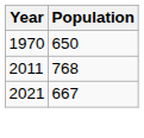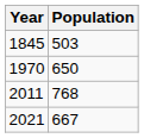 <table class=wikitable>
 <tr>
 <th>Year</th>
 <th>Population</th>
+</tr>
+<tr>
+<td>1845</td>
+<td>503</td>
 </tr>
 <tr>
 <td>1970</td>
 <td>650</td>
 </tr>
 <tr>
 <td>2011</td>
 <td>768</td>
 </tr>
 <tr>
 <td>2021</td>
 <td>667</td>
 </tr>
 </table>
